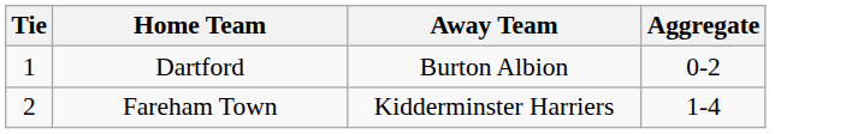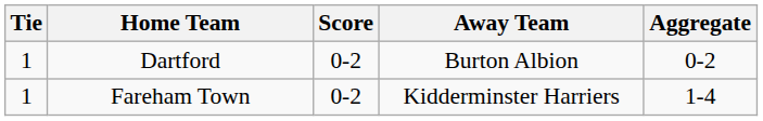 <table class="wikitable" style="text-align:center;">
 <tr>
 <th width=20>Tie</th>
 <th width=175>Home Team</th>
+<th width=20>Score</th>
 <th width=175>Away Team</th>
 <th width=20>Aggregate</th>
 </tr>
 <tr>
 <td>1</td>
 <td>Dartford</td>
+<td>0-2</td>
 <td>Burton Albion</td>
 <td>0-2</td>
 </tr>
 <tr>
-<td>2</td>
+<td>1</td>
 <td>Fareham Town</td>
+<td>0-2</td>
 <td>Kidderminster Harriers</td>
 <td>1-4</td>
 </tr>
 </table>
